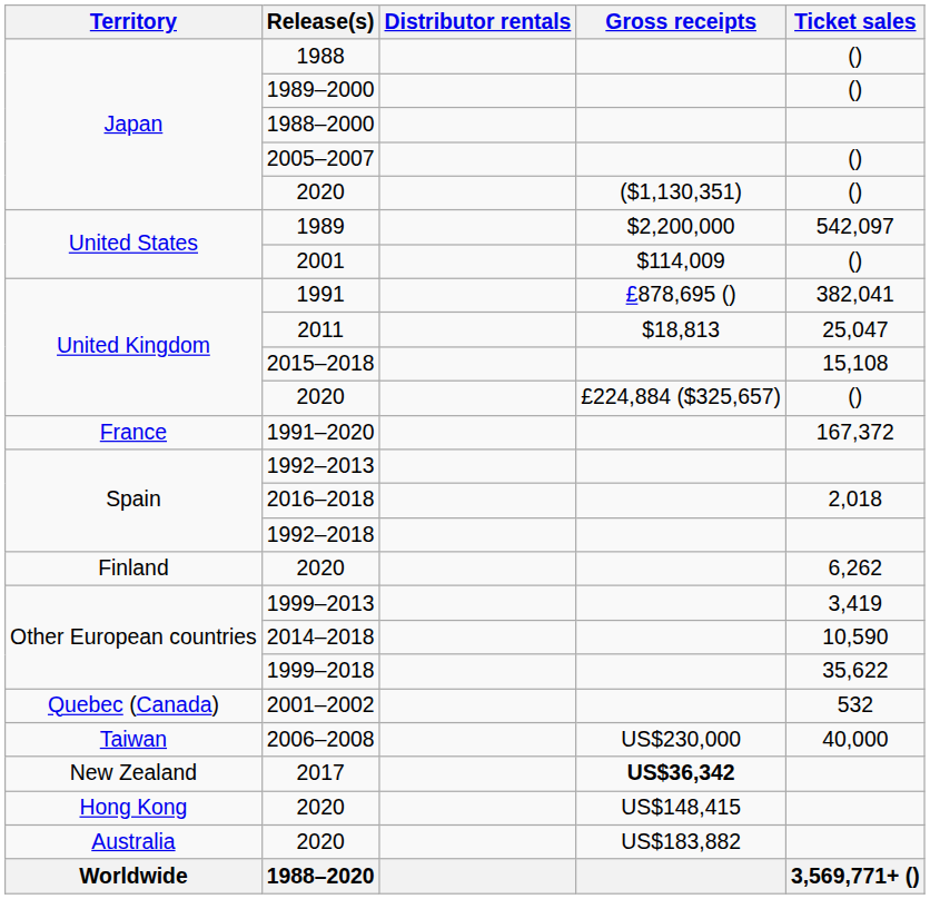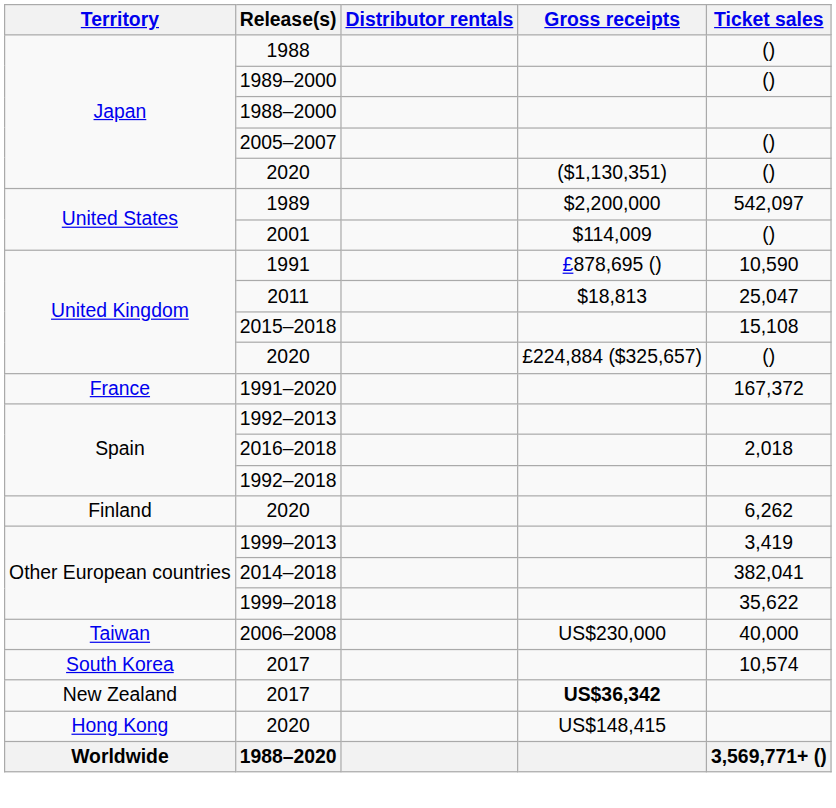 <table class="wikitable sortable"  style="text-align:center;">
 <tr>
 <th><a href='#'>Territory</a></th>
 <th>Release(s)</th>
 <th><a href='#'>Distributor rentals</a></th>
 <th><a href='#'>Gross receipts</a></th>
 <th><a href='#'>Ticket sales</a></th>
 </tr>
 <tr>
 <td rowspan="5"><a href='#'>Japan</a></td>
 <td>1988</td>
 <td></td>
 <td></td>
 <td> ()</td>
 </tr>
 <tr>
 <td>1989–2000</td>
 <td></td>
 <td></td>
 <td> ()</td>
 </tr>
 <tr>
 <td>1988–2000</td>
 <td></td>
 <td></td>
 <td></td>
 </tr>
 <tr>
 <td>2005–2007</td>
 <td></td>
 <td></td>
 <td> ()</td>
 </tr>
 <tr>
 <td>2020</td>
 <td></td>
 <td> ($1,130,351)</td>
 <td> ()</td>
 </tr>
 <tr>
 <td rowspan="2"><a href='#'>United States</a></td>
 <td>1989</td>
 <td></td>
 <td>$2,200,000</td>
 <td>542,097</td>
 </tr>
 <tr>
 <td>2001</td>
 <td></td>
 <td>$114,009</td>
 <td> ()</td>
 </tr>
 <tr>
 <td rowspan="4"><a href='#'>United Kingdom</a></td>
 <td>1991</td>
 <td></td>
 <td><a href='#'>£</a>878,695 ()</td>
-<td>382,041</td>
+<td>10,590</td>
 </tr>
 <tr>
 <td>2011</td>
 <td></td>
 <td>$18,813</td>
 <td>25,047</td>
 </tr>
 <tr>
 <td>2015–2018</td>
 <td></td>
 <td></td>
 <td>15,108</td>
 </tr>
 <tr>
 <td>2020</td>
 <td></td>
 <td>£224,884 ($325,657)</td>
 <td> ()</td>
 </tr>
 <tr>
 <td><a href='#'>France</a></td>
 <td>1991–2020</td>
 <td></td>
 <td></td>
 <td>167,372</td>
 </tr>
 <tr>
 <td rowspan="3">Spain</td>
 <td>1992–2013</td>
 <td></td>
 <td></td>
 <td></td>
 </tr>
 <tr>
 <td>2016–2018</td>
 <td></td>
 <td></td>
 <td>2,018</td>
 </tr>
 <tr>
 <td>1992–2018</td>
 <td></td>
 <td></td>
 <td></td>
 </tr>
 <tr>
 <td>Finland</td>
 <td>2020</td>
 <td></td>
 <td></td>
 <td>6,262</td>
 </tr>
 <tr>
 <td rowspan="3">Other European countries</td>
 <td>1999–2013</td>
 <td></td>
 <td></td>
 <td>3,419</td>
 </tr>
 <tr>
 <td>2014–2018</td>
 <td></td>
 <td></td>
-<td>10,590</td>
+<td>382,041</td>
 </tr>
 <tr>
 <td>1999–2018</td>
 <td></td>
 <td></td>
 <td>35,622</td>
 </tr>
 <tr>
-<td><a href='#'>Quebec</a> (<a href='#'>Canada</a>)</td>
-<td>2001–2002</td>
-<td></td>
-<td></td>
-<td>532</td>
-</tr>
-<tr>
 <td><a href='#'>Taiwan</a></td>
 <td>2006–2008</td>
 <td></td>
 <td>US$230,000</td>
 <td>40,000</td>
+</tr>
+<tr>
+<td><a href='#'>South Korea</a></td>
+<td>2017</td>
+<td></td>
+<td></td>
+<td>10,574</td>
 </tr>
 <tr>
 <td>New Zealand</td>
 <td>2017</td>
 <td></td>
 <td><strong>US$36,342</strong></td>
 <td></td>
 </tr>
 <tr>
 <td><a href='#'>Hong Kong</a></td>
 <td>2020</td>
 <td></td>
 <td>US$148,415</td>
 <td></td>
 </tr>
 <tr>
-<td><a href='#'>Australia</a></td>
-<td>2020</td>
-<td></td>
-<td>US$183,882</td>
-<td></td>
-</tr>
-<tr>
 <th>Worldwide</th>
 <th>1988–2020</th>
 <th></th>
 <th></th>
 <th>3,569,771+ ()</th>
 </tr>
 </table>
